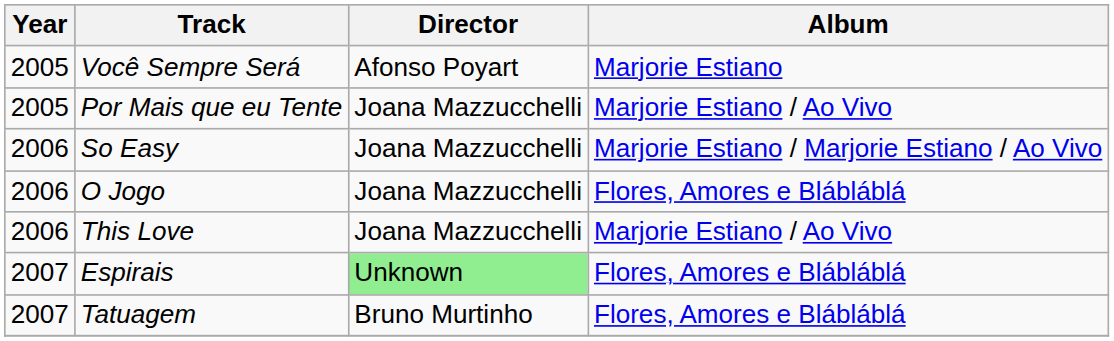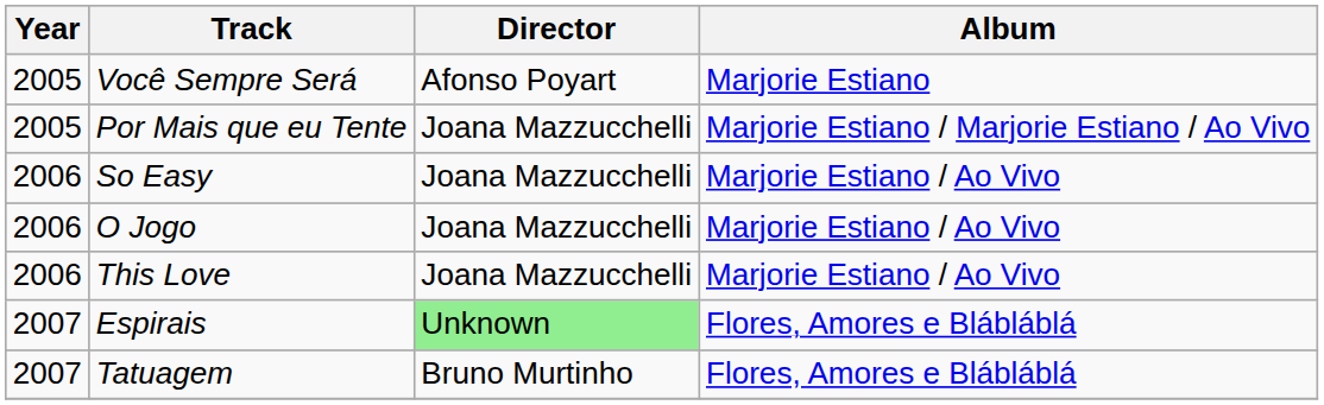 <table class="wikitable">
 <tr>
 <th>Year</th>
 <th>Track</th>
 <th>Director</th>
 <th>Album</th>
 </tr>
 <tr>
 <td>2005</td>
 <td><em>Você Sempre Será</em></td>
 <td>Afonso Poyart</td>
 <td><a href='#'>Marjorie Estiano</a></td>
 </tr>
 <tr>
 <td>2005</td>
 <td><em>Por Mais que eu Tente</em></td>
 <td>Joana Mazzucchelli</td>
-<td><a href='#'>Marjorie Estiano</a> / <a href='#'>Ao Vivo</a></td>
+<td><a href='#'>Marjorie Estiano</a> / <a href='#'>Marjorie Estiano</a> / <a href='#'>Ao Vivo</a></td>
 </tr>
 <tr>
 <td>2006</td>
 <td><em>So Easy</em></td>
 <td>Joana Mazzucchelli</td>
-<td><a href='#'>Marjorie Estiano</a> / <a href='#'>Marjorie Estiano</a> / <a href='#'>Ao Vivo</a></td>
+<td><a href='#'>Marjorie Estiano</a> / <a href='#'>Ao Vivo</a></td>
 </tr>
 <tr>
 <td>2006</td>
 <td><em>O Jogo</em></td>
 <td>Joana Mazzucchelli</td>
-<td><a href='#'>Flores, Amores e Blábláblá</a></td>
+<td><a href='#'>Marjorie Estiano</a> / <a href='#'>Ao Vivo</a></td>
 </tr>
 <tr>
 <td>2006</td>
 <td><em>This Love</em></td>
 <td>Joana Mazzucchelli</td>
 <td><a href='#'>Marjorie Estiano</a> / <a href='#'>Ao Vivo</a></td>
 </tr>
 <tr>
 <td>2007</td>
 <td><em>Espirais</em></td>
 <td style="background: lightgreen;">Unknown</td>
 <td><a href='#'>Flores, Amores e Blábláblá</a></td>
 </tr>
 <tr>
 <td>2007</td>
 <td><em>Tatuagem</em></td>
 <td>Bruno Murtinho</td>
 <td><a href='#'>Flores, Amores e Blábláblá</a></td>
 </tr>
 <tr>
 </tr>
 </table>
